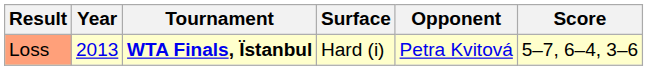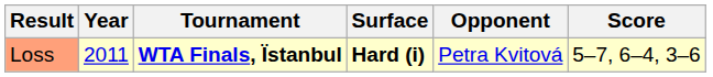 <table class="sortable wikitable">
 <tr>
 <th>Result</th>
 <th>Year</th>
 <th>Tournament</th>
 <th>Surface</th>
 <th>Opponent</th>
 <th class=unsortable>Score</th>
 </tr>
 <tr bgcolor=FFFFCC>
 <td bgcolor=ffa07a>Loss</td>
-<td><a href='#'>2013</a></td>
+<td><a href='#'>2011</a></td>
 <td><strong><a href='#'>WTA Finals</a>, Ïstanbul</strong></td>
-<td>Hard (i)</td>
+<td><strong>Hard (i)</strong></td>
 <td> <a href='#'>Petra Kvitová</a></td>
 <td>5–7, 6–4, 3–6</td>
 </tr>
 </table>
